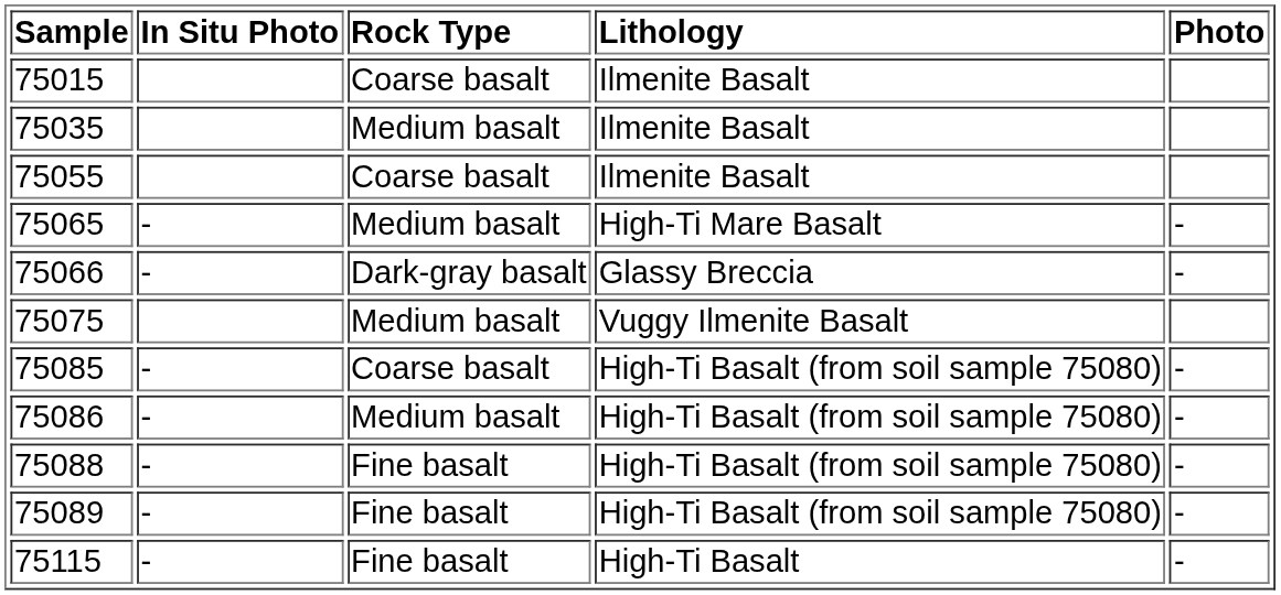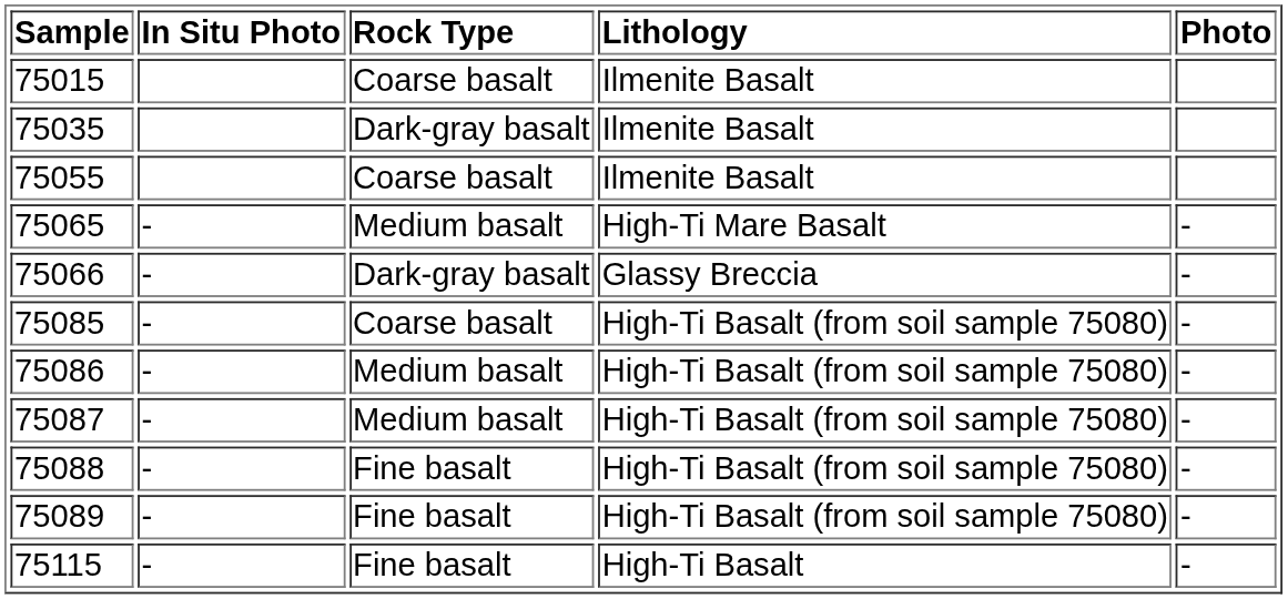 <table border="1">
 <tr>
 <td><strong>Sample</strong></td>
 <td><strong>In Situ Photo</strong></td>
 <td><strong>Rock Type</strong></td>
 <td><strong>Lithology</strong></td>
 <td><strong>Photo</strong></td>
 </tr>
 <tr>
 <td>75015</td>
 <td></td>
 <td>Coarse basalt</td>
 <td>Ilmenite Basalt</td>
 <td></td>
 </tr>
 <tr>
 <td>75035</td>
 <td></td>
-<td>Medium basalt</td>
+<td>Dark-gray basalt</td>
 <td>Ilmenite Basalt</td>
 <td></td>
 </tr>
 <tr>
 <td>75055</td>
 <td></td>
 <td>Coarse basalt</td>
 <td>Ilmenite Basalt</td>
 <td></td>
 </tr>
 <tr || ->
 <td>75065</td>
 <td>-</td>
 <td>Medium basalt</td>
 <td>High-Ti Mare Basalt</td>
 <td>-</td>
 </tr>
 <tr>
 <td>75066</td>
 <td>-</td>
 <td>Dark-gray basalt</td>
 <td>Glassy Breccia</td>
 <td>-</td>
 </tr>
 <tr>
-<td>75075</td>
-<td></td>
-<td>Medium basalt</td>
-<td>Vuggy Ilmenite Basalt</td>
-<td></td>
-</tr>
-<tr>
 <td>75085</td>
 <td>-</td>
 <td>Coarse basalt</td>
 <td>High-Ti Basalt (from soil sample 75080)</td>
 <td>-</td>
 </tr>
 <tr>
 <td>75086</td>
+<td>-</td>
+<td>Medium basalt</td>
+<td>High-Ti Basalt (from soil sample 75080)</td>
+<td>-</td>
+</tr>
+<tr>
+<td>75087</td>
 <td>-</td>
 <td>Medium basalt</td>
 <td>High-Ti Basalt (from soil sample 75080)</td>
 <td>-</td>
 </tr>
 <tr>
 <td>75088</td>
 <td>-</td>
 <td>Fine basalt</td>
 <td>High-Ti Basalt (from soil sample 75080)</td>
 <td>-</td>
 </tr>
 <tr>
 <td>75089</td>
 <td>-</td>
 <td>Fine basalt</td>
 <td>High-Ti Basalt (from soil sample 75080)</td>
 <td>-</td>
 </tr>
 <tr>
 <td>75115</td>
 <td>-</td>
 <td>Fine basalt</td>
 <td>High-Ti Basalt</td>
 <td>-</td>
 </tr>
 </table>
